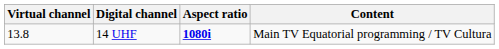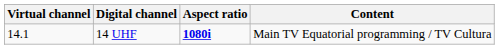 <table class = "wikitable">
 <tr>
 <th>Virtual channel</th>
 <th>Digital channel</th>
 <th>Aspect ratio</th>
 <th>Content</th>
 </tr>
 <tr>
-<td>13.8</td>
+<td>14.1</td>
 <td>14 <a href='#'>UHF</a></td>
 <td><strong><a href='#'>1080i</a></strong></td>
 <td>Main TV Equatorial programming / TV Cultura</td>
 </tr>
 </table>
